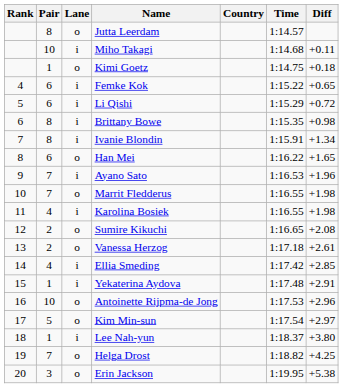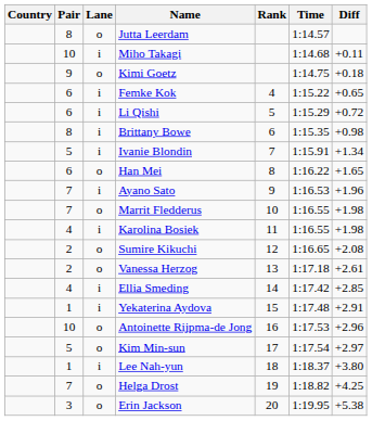 <table class="wikitable sortable" style="text-align:center">
 <tr>
-<th>Rank</th>
+<th>Country</th>
 <th>Pair</th>
 <th>Lane</th>
 <th>Name</th>
-<th>Country</th>
+<th>Rank</th>
 <th>Time</th>
 <th>Diff</th>
 </tr>
 <tr>
-<td></td>
+<td align=left></td>
 <td>8</td>
 <td>o</td>
 <td align=left><a href='#'>Jutta Leerdam</a></td>
-<td align=left></td>
+<td></td>
 <td>1:14.57</td>
 <td></td>
 </tr>
 <tr>
-<td></td>
+<td align=left></td>
 <td>10</td>
 <td>i</td>
 <td align=left><a href='#'>Miho Takagi</a></td>
-<td align=left></td>
+<td></td>
 <td>1:14.68</td>
 <td>+0.11</td>
 </tr>
 <tr>
-<td></td>
-<td>1</td>
+<td align=left></td>
+<td>9</td>
 <td>o</td>
 <td align=left><a href='#'>Kimi Goetz</a></td>
-<td align=left></td>
+<td></td>
 <td>1:14.75</td>
 <td>+0.18</td>
 </tr>
 <tr>
-<td>4</td>
+<td align=left></td>
 <td>6</td>
 <td>i</td>
 <td align=left><a href='#'>Femke Kok</a></td>
-<td align=left></td>
+<td>4</td>
 <td>1:15.22</td>
 <td>+0.65</td>
 </tr>
 <tr>
-<td>5</td>
+<td align=left></td>
 <td>6</td>
 <td>i</td>
 <td align=left><a href='#'>Li Qishi</a></td>
-<td align=left></td>
+<td>5</td>
 <td>1:15.29</td>
 <td>+0.72</td>
 </tr>
 <tr>
-<td>6</td>
+<td align=left></td>
 <td>8</td>
 <td>i</td>
 <td align=left><a href='#'>Brittany Bowe</a></td>
-<td align=left></td>
+<td>6</td>
 <td>1:15.35</td>
 <td>+0.98</td>
 </tr>
 <tr>
-<td>7</td>
-<td>8</td>
+<td align=left></td>
+<td>5</td>
 <td>i</td>
 <td align=left><a href='#'>Ivanie Blondin</a></td>
-<td align=left></td>
+<td>7</td>
 <td>1:15.91</td>
 <td>+1.34</td>
 </tr>
 <tr>
-<td>8</td>
+<td align=left></td>
 <td>6</td>
 <td>o</td>
 <td align=left><a href='#'>Han Mei</a></td>
-<td align=left></td>
+<td>8</td>
 <td>1:16.22</td>
 <td>+1.65</td>
 </tr>
 <tr>
-<td>9</td>
+<td align=left></td>
 <td>7</td>
 <td>i</td>
 <td align=left><a href='#'>Ayano Sato</a></td>
-<td align=left></td>
+<td>9</td>
 <td>1:16.53</td>
 <td>+1.96</td>
 </tr>
 <tr>
-<td>10</td>
+<td align=left></td>
 <td>7</td>
 <td>o</td>
 <td align=left><a href='#'>Marrit Fledderus</a></td>
-<td align=left></td>
+<td>10</td>
 <td>1:16.55</td>
 <td>+1.98</td>
 </tr>
 <tr>
-<td>11</td>
+<td align=left></td>
 <td>4</td>
 <td>i</td>
 <td align=left><a href='#'>Karolina Bosiek</a></td>
-<td align=left></td>
+<td>11</td>
 <td>1:16.55</td>
 <td>+1.98</td>
 </tr>
 <tr>
-<td>12</td>
+<td align=left></td>
 <td>2</td>
 <td>o</td>
 <td align=left><a href='#'>Sumire Kikuchi</a></td>
-<td align=left></td>
+<td>12</td>
 <td>1:16.65</td>
 <td>+2.08</td>
 </tr>
 <tr>
-<td>13</td>
+<td align=left></td>
 <td>2</td>
 <td>o</td>
 <td align=left><a href='#'>Vanessa Herzog</a></td>
-<td align=left></td>
+<td>13</td>
 <td>1:17.18</td>
 <td>+2.61</td>
 </tr>
 <tr>
-<td>14</td>
+<td align=left></td>
 <td>4</td>
 <td>i</td>
 <td align=left><a href='#'>Ellia Smeding</a></td>
-<td align=left></td>
+<td>14</td>
 <td>1:17.42</td>
 <td>+2.85</td>
 </tr>
 <tr>
-<td>15</td>
+<td align=left></td>
 <td>1</td>
 <td>i</td>
 <td align=left><a href='#'>Yekaterina Aydova</a></td>
-<td align=left></td>
+<td>15</td>
 <td>1:17.48</td>
 <td>+2.91</td>
 </tr>
 <tr>
-<td>16</td>
+<td align=left></td>
 <td>10</td>
 <td>o</td>
 <td align=left><a href='#'>Antoinette Rijpma-de Jong</a></td>
-<td align=left></td>
+<td>16</td>
 <td>1:17.53</td>
 <td>+2.96</td>
 </tr>
 <tr>
-<td>17</td>
+<td align=left></td>
 <td>5</td>
 <td>o</td>
 <td align=left><a href='#'>Kim Min-sun</a></td>
-<td align=left></td>
+<td>17</td>
 <td>1:17.54</td>
 <td>+2.97</td>
 </tr>
 <tr>
-<td>18</td>
+<td align=left></td>
 <td>1</td>
 <td>i</td>
 <td align=left><a href='#'>Lee Nah-yun</a></td>
-<td align=left></td>
+<td>18</td>
 <td>1:18.37</td>
 <td>+3.80</td>
 </tr>
 <tr>
-<td>19</td>
+<td align=left></td>
 <td>7</td>
 <td>o</td>
 <td align=left><a href='#'>Helga Drost</a></td>
-<td align=left></td>
+<td>19</td>
 <td>1:18.82</td>
 <td>+4.25</td>
 </tr>
 <tr>
-<td>20</td>
+<td align=left></td>
 <td>3</td>
 <td>o</td>
 <td align=left><a href='#'>Erin Jackson</a></td>
-<td align=left></td>
+<td>20</td>
 <td>1:19.95</td>
 <td>+5.38</td>
 </tr>
 </table>
